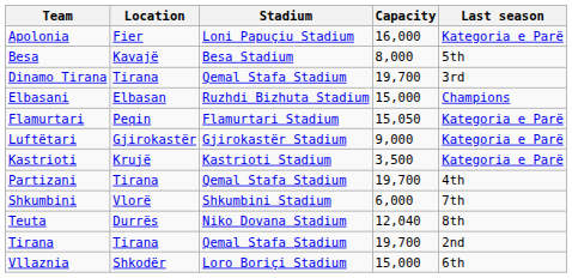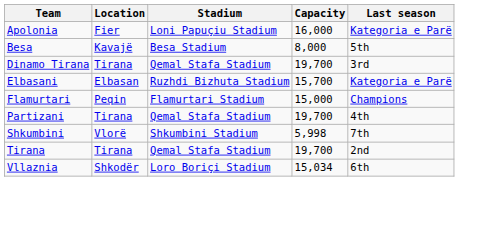 <table class="wikitable sortable">
 <tr>
 <th>Team</th>
 <th>Location</th>
 <th>Stadium</th>
 <th>Capacity</th>
 <th>Last season</th>
 </tr>
 <tr>
 <td><a href='#'>Apolonia</a></td>
 <td><a href='#'>Fier</a></td>
 <td><a href='#'>Loni Papuçiu Stadium</a></td>
 <td>16,000</td>
 <td><a href='#'>Kategoria e Parë</a></td>
 </tr>
 <tr>
 <td><a href='#'>Besa</a></td>
 <td><a href='#'>Kavajë</a></td>
 <td><a href='#'>Besa Stadium</a></td>
 <td>8,000</td>
 <td>5th</td>
 </tr>
 <tr>
 <td><a href='#'>Dinamo Tirana</a></td>
 <td><a href='#'>Tirana</a></td>
 <td><a href='#'>Qemal Stafa Stadium</a></td>
 <td>19,700</td>
 <td>3rd</td>
 </tr>
 <tr>
 <td><a href='#'>Elbasani</a></td>
 <td><a href='#'>Elbasan</a></td>
 <td><a href='#'>Ruzhdi Bizhuta Stadium</a></td>
-<td>15,000</td>
-<td><a href='#'>Champions</a></td>
+<td>15,700</td>
+<td><a href='#'>Kategoria e Parë</a></td>
 </tr>
 <tr>
 <td><a href='#'>Flamurtari</a></td>
 <td><a href='#'>Peqin</a></td>
 <td><a href='#'>Flamurtari Stadium</a></td>
-<td>15,050</td>
-<td><a href='#'>Kategoria e Parë</a></td>
-</tr>
-<tr>
-<td><a href='#'>Luftëtari</a></td>
-<td><a href='#'>Gjirokastër</a></td>
-<td><a href='#'>Gjirokastër Stadium</a></td>
-<td>9,000</td>
-<td><a href='#'>Kategoria e Parë</a></td>
-</tr>
-<tr>
-<td><a href='#'>Kastrioti</a></td>
-<td><a href='#'>Krujë</a></td>
-<td><a href='#'>Kastrioti Stadium</a></td>
-<td>3,500</td>
-<td><a href='#'>Kategoria e Parë</a></td>
+<td>15,000</td>
+<td><a href='#'>Champions</a></td>
 </tr>
 <tr>
 <td><a href='#'>Partizani</a></td>
 <td><a href='#'>Tirana</a></td>
 <td><a href='#'>Qemal Stafa Stadium</a></td>
 <td>19,700</td>
 <td>4th</td>
 </tr>
 <tr>
 <td><a href='#'>Shkumbini</a></td>
 <td><a href='#'>Vlorë</a></td>
 <td><a href='#'>Shkumbini Stadium</a></td>
-<td>6,000</td>
+<td>5,998</td>
 <td>7th</td>
-</tr>
-<tr>
-<td><a href='#'>Teuta</a></td>
-<td><a href='#'>Durrës</a></td>
-<td><a href='#'>Niko Dovana Stadium</a></td>
-<td>12,040</td>
-<td>8th</td>
 </tr>
 <tr>
 <td><a href='#'>Tirana</a></td>
 <td><a href='#'>Tirana</a></td>
 <td><a href='#'>Qemal Stafa Stadium</a></td>
 <td>19,700</td>
 <td>2nd</td>
 </tr>
 <tr>
 <td><a href='#'>Vllaznia</a></td>
 <td><a href='#'>Shkodër</a></td>
 <td><a href='#'>Loro Boriçi Stadium</a></td>
-<td>15,000</td>
+<td>15,034</td>
 <td>6th</td>
 </tr>
 </table>
